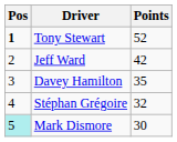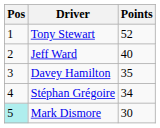 <table class="wikitable" style="font-size: 95%">
 <tr>
 <th>Pos</th>
 <th>Driver</th>
 <th>Points</th>
 </tr>
 <tr>
-<td><strong>1</strong></td>
+<td>1</td>
 <td> <a href='#'>Tony Stewart</a></td>
 <td>52</td>
 </tr>
 <tr>
 <td>2</td>
 <td> <a href='#'>Jeff Ward</a></td>
-<td>42</td>
+<td>40</td>
 </tr>
 <tr>
 <td>3</td>
 <td> <a href='#'>Davey Hamilton</a></td>
 <td>35</td>
 </tr>
 <tr>
 <td>4</td>
 <td> <a href='#'>Stéphan Grégoire</a></td>
-<td>32</td>
+<td>34</td>
 </tr>
 <tr>
 <td style="background: paleturquoise;">5</td>
 <td> <a href='#'>Mark Dismore</a></td>
 <td>30</td>
 </tr>
 </table>
